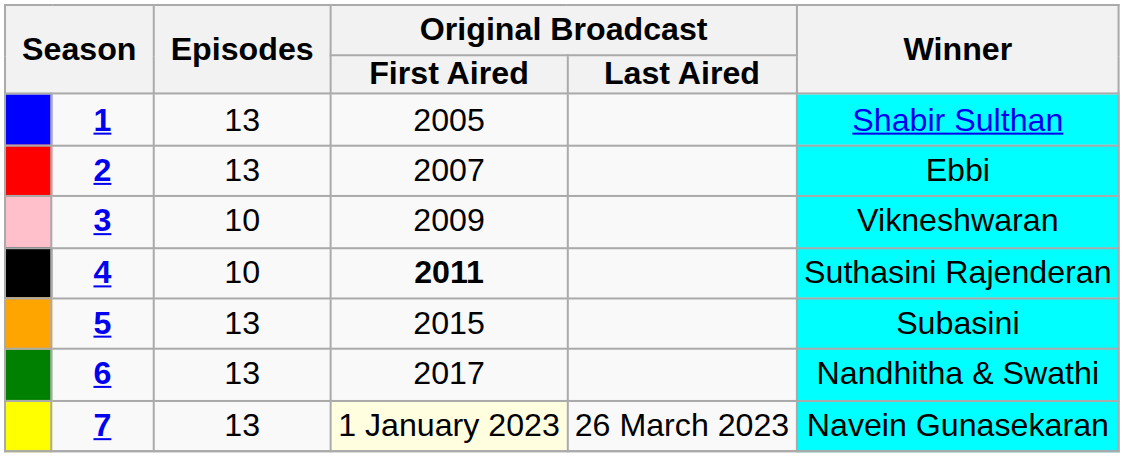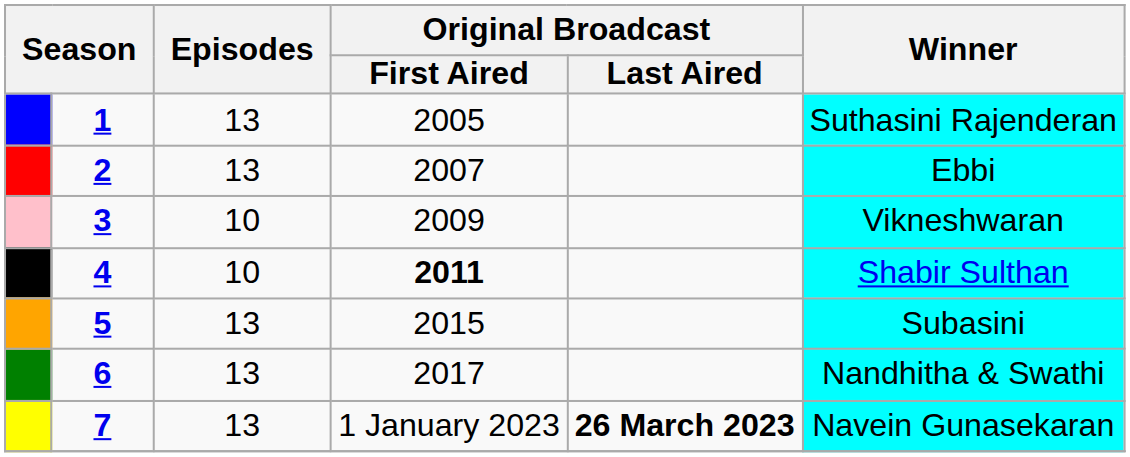 <table class="wikitable" style="text-align:center">
 <tr>
 <th style="padding: 0 8px" colspan="2" rowspan="2">Season</th>
 <th style="padding: 0 8px" rowspan="2">Episodes</th>
 <th colspan="2">Original Broadcast</th>
 <th rowspan="2">Winner</th>
 </tr>
 <tr>
 <th style="padding: 0 8px">First Aired</th>
 <th style="padding: 0 8px">Last Aired</th>
 </tr>
 <tr>
 <td style="background:Blue"></td>
 <td align="center"><strong><a href='#'>1</a></strong></td>
 <td>13</td>
 <td align="center">2005</td>
 <td></td>
-<td style="background:cyan;"><a href='#'>Shabir Sulthan</a></td>
+<td style="background:cyan;">Suthasini Rajenderan</td>
 </tr>
 <tr>
 <td style="background:Red"></td>
 <td align="center"><strong><a href='#'>2</a></strong></td>
 <td>13</td>
 <td align="center">2007</td>
 <td></td>
 <td style="background:cyan;">Ebbi</td>
 </tr>
 <tr>
 <td style="background:Pink"></td>
 <td align="center"><strong><a href='#'>3</a></strong></td>
 <td>10</td>
 <td align="center">2009</td>
 <td></td>
 <td style="background:cyan;">Vikneshwaran</td>
 </tr>
 <tr>
 <td style="background:Black"></td>
 <td align="center"><strong><a href='#'>4</a></strong></td>
 <td>10</td>
 <td align="center"><strong>2011</strong></td>
 <td></td>
-<td style="background:cyan;">Suthasini Rajenderan</td>
+<td style="background:cyan;"><a href='#'>Shabir Sulthan</a></td>
 </tr>
 <tr>
 <td style="background:Orange"></td>
 <td align="center"><strong><a href='#'>5</a></strong></td>
 <td>13</td>
 <td align="center">2015</td>
 <td></td>
 <td style="background:cyan;">Subasini</td>
 </tr>
 <tr>
 <td style="background:green"></td>
 <td align="center"><strong><a href='#'>6</a></strong></td>
 <td>13</td>
 <td align="center">2017</td>
 <td></td>
 <td style="background:cyan;">Nandhitha & Swathi</td>
 </tr>
 <tr>
 <td style="background:yellow"></td>
 <td align="center"><strong><a href='#'>7</a></strong></td>
 <td>13</td>
-<td align="center" style="background: lightyellow;">1 January 2023</td>
-<td>26 March 2023</td>
+<td align="center">1 January 2023</td>
+<td><strong>26 March 2023</strong></td>
 <td style="background:cyan;">Navein Gunasekaran</td>
 </tr>
 <tr>
 </tr>
 </table>
